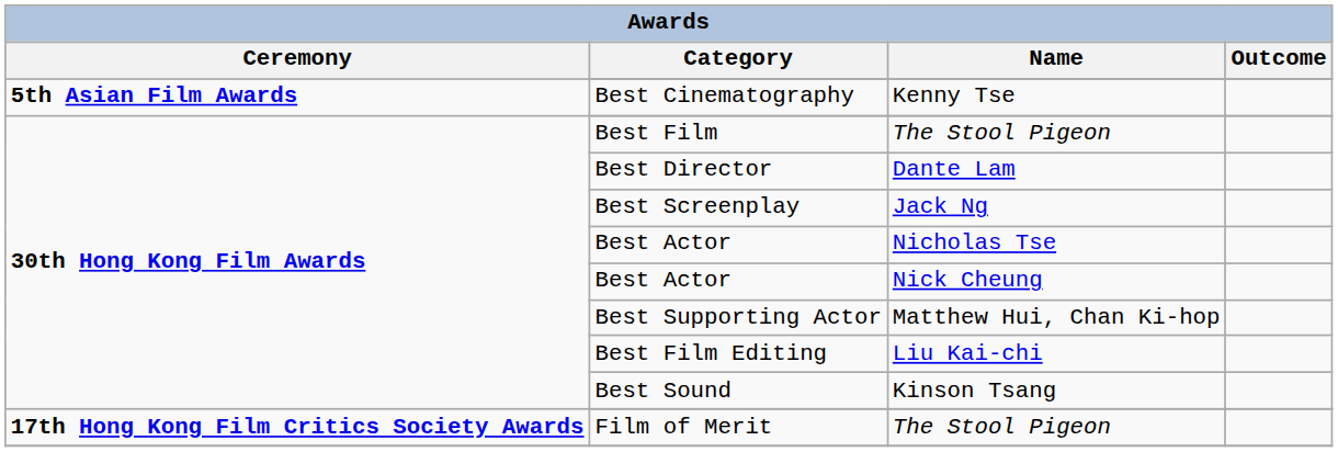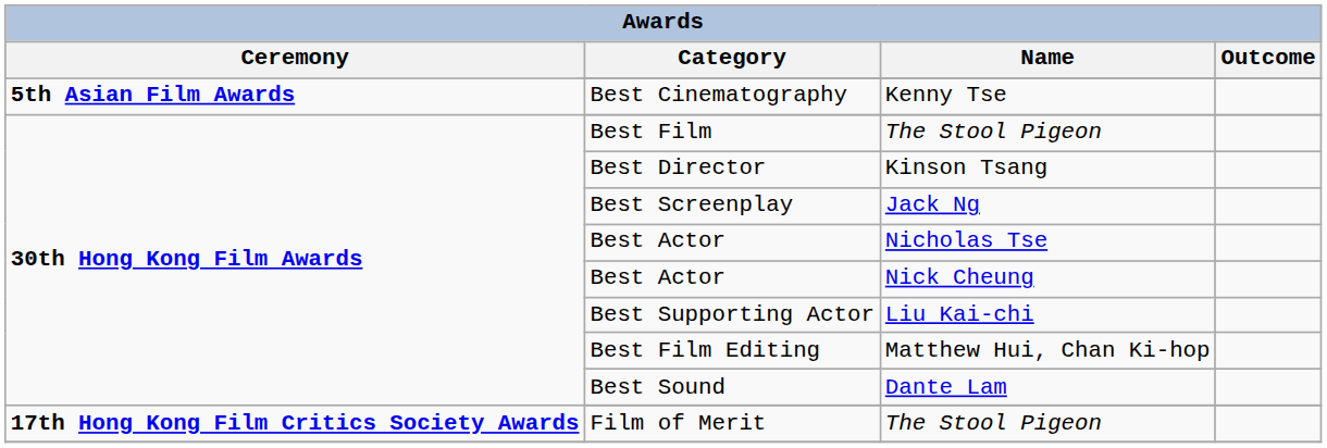 <table class="wikitable" style="font-size:95%;" ;>
 <tr style="background:#ccc; text-align:center;">
 <th colspan="5" style="background: LightSteelBlue;">Awards</th>
 </tr>
 <tr style="background:#ccc; text-align:center;">
 <th>Ceremony</th>
 <th>Category</th>
 <th>Name</th>
 <th>Outcome</th>
 </tr>
 <tr>
 <td rowspan=2><strong>5th <a href='#'>Asian Film Awards</a></strong></td>
 </tr>
 <tr>
 <td>Best Cinematography</td>
 <td>Kenny Tse</td>
 <td></td>
 </tr>
 <tr>
 <td rowspan=9><strong>30th <a href='#'>Hong Kong Film Awards</a></strong></td>
 </tr>
 <tr>
 <td>Best Film</td>
 <td><em>The Stool Pigeon</em></td>
 <td></td>
 </tr>
 <tr>
 <td>Best Director</td>
-<td><a href='#'>Dante Lam</a></td>
+<td>Kinson Tsang</td>
 <td></td>
 </tr>
 <tr>
 <td>Best Screenplay</td>
 <td><a href='#'>Jack Ng</a></td>
 <td></td>
 </tr>
 <tr>
 <td>Best Actor</td>
 <td><a href='#'>Nicholas Tse</a></td>
 <td></td>
 </tr>
 <tr>
 <td>Best Actor</td>
 <td><a href='#'>Nick Cheung</a></td>
 <td></td>
 </tr>
 <tr>
 <td>Best Supporting Actor</td>
+<td><a href='#'>Liu Kai-chi</a></td>
+<td></td>
+</tr>
+<tr>
+<td>Best Film Editing</td>
 <td>Matthew Hui, Chan Ki-hop</td>
 <td></td>
 </tr>
 <tr>
-<td>Best Film Editing</td>
-<td><a href='#'>Liu Kai-chi</a></td>
-<td></td>
-</tr>
-<tr>
 <td>Best Sound</td>
-<td>Kinson Tsang</td>
+<td><a href='#'>Dante Lam</a></td>
 <td></td>
 </tr>
 <tr>
 <td rowspan=2><strong>17th <a href='#'>Hong Kong Film Critics Society Awards</a></strong></td>
 </tr>
 <tr>
 <td>Film of Merit</td>
 <td><em>The Stool Pigeon</em></td>
 <td></td>
 </tr>
 <tr>
 </tr>
 </table>
